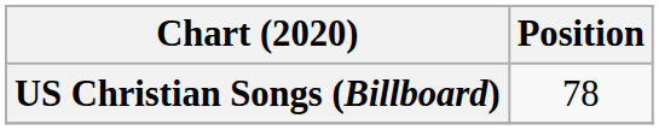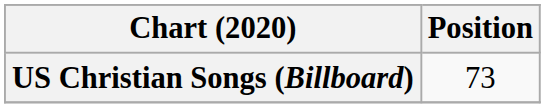 <table class="wikitable plainrowheaders" style="text-align:center">
 <tr>
 <th scope="col">Chart (2020)</th>
 <th scope="col">Position</th>
 </tr>
 <tr>
 <th scope="row">US Christian Songs (<em>Billboard</em>)</th>
-<td>78</td>
+<td>73</td>
 </tr>
 <tr>
 </tr>
 </table>
